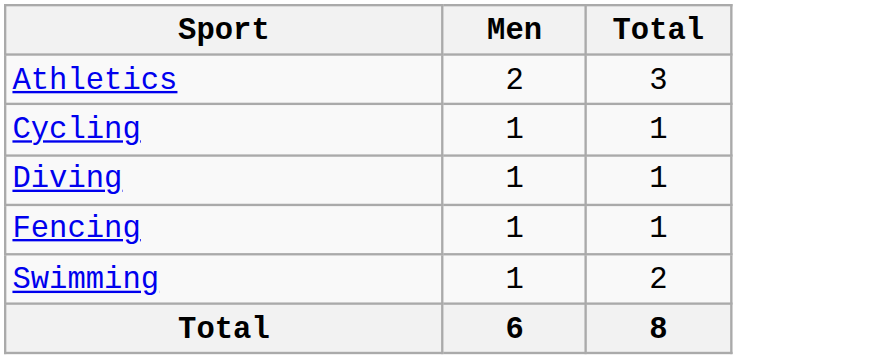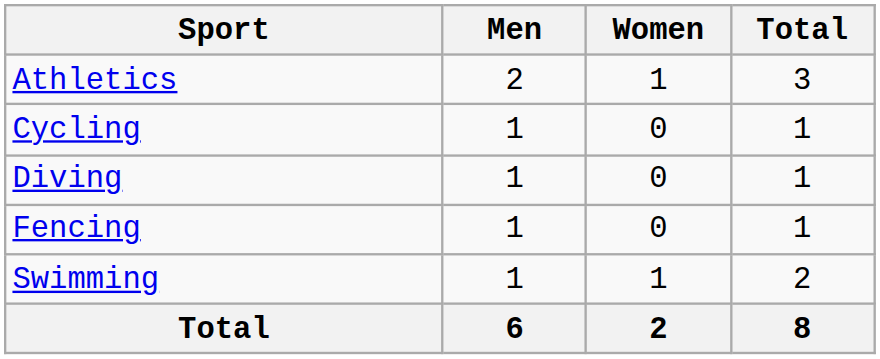 <table class="wikitable sortable" style="text-align:center;">
 <tr>
 <th width=180>Sport</th>
 <th width=55>Men</th>
+<th width=55>Women</th>
 <th width=55>Total</th>
 </tr>
 <tr>
 <td align=left><a href='#'>Athletics</a></td>
 <td>2</td>
+<td>1</td>
 <td>3</td>
 </tr>
 <tr>
 <td align=left><a href='#'>Cycling</a></td>
 <td>1</td>
+<td>0</td>
 <td>1</td>
 </tr>
 <tr>
 <td align=left><a href='#'>Diving</a></td>
 <td>1</td>
+<td>0</td>
 <td>1</td>
 </tr>
 <tr>
 <td align=left><a href='#'>Fencing</a></td>
 <td>1</td>
+<td>0</td>
 <td>1</td>
 </tr>
 <tr>
 <td align=left><a href='#'>Swimming</a></td>
+<td>1</td>
 <td>1</td>
 <td>2</td>
 </tr>
 <tr>
 <th>Total</th>
 <th>6</th>
+<th>2</th>
 <th>8</th>
 </tr>
 </table>
